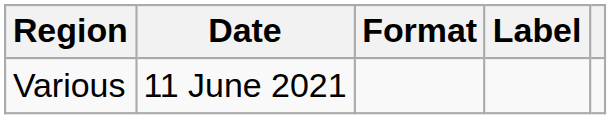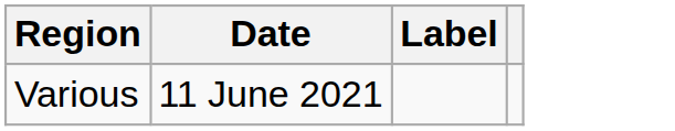 <table class="wikitable sortable mw-collapsible">
 <tr>
 <th>Region</th>
 <th>Date</th>
-<th>Format</th>
 <th>Label</th>
 <th></th>
 </tr>
 <tr>
 <td>Various</td>
 <td>11 June 2021</td>
 <td></td>
 <td></td>
-<td></td>
 </tr>
 </table>
